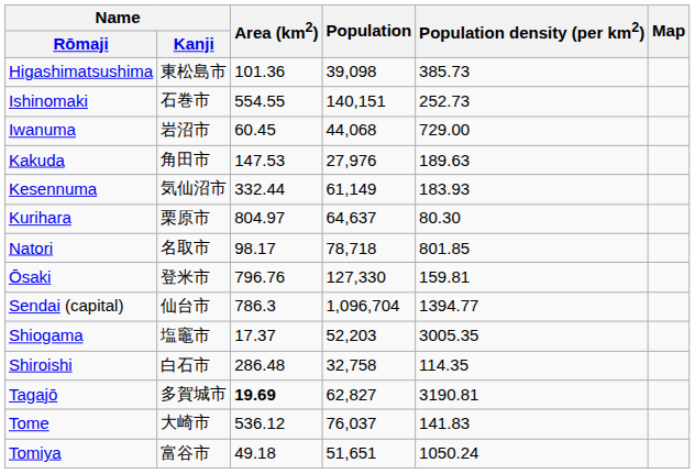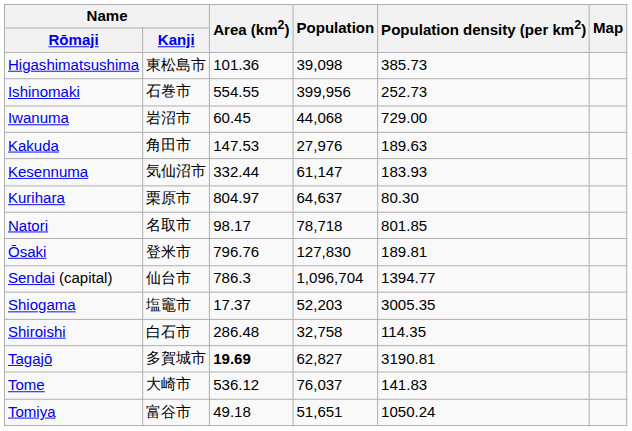 <table class="wikitable sortable">
 <tr>
 <th colspan="2">Name</th>
 <th rowspan="2">Area (km<sup>2</sup>)</th>
 <th rowspan="2">Population</th>
 <th rowspan="2">Population density (per km<sup>2</sup>)</th>
 <th rowspan="2">Map</th>
 </tr>
 <tr>
 <th><a href='#'>Rōmaji</a></th>
 <th><a href='#'>Kanji</a></th>
 </tr>
 <tr>
 <td> <a href='#'>Higashimatsushima</a></td>
 <td>東松島市</td>
 <td>101.36</td>
 <td>39,098</td>
 <td>385.73</td>
 <td></td>
 </tr>
 <tr>
 <td> <a href='#'>Ishinomaki</a></td>
 <td>石巻市</td>
 <td>554.55</td>
-<td>140,151</td>
+<td>399,956</td>
 <td>252.73</td>
 <td></td>
 </tr>
 <tr>
 <td> <a href='#'>Iwanuma</a></td>
 <td>岩沼市</td>
 <td>60.45</td>
 <td>44,068</td>
 <td>729.00</td>
 <td></td>
 </tr>
 <tr>
 <td> <a href='#'>Kakuda</a></td>
 <td>角田市</td>
 <td>147.53</td>
 <td>27,976</td>
 <td>189.63</td>
 <td></td>
 </tr>
 <tr>
 <td> <a href='#'>Kesennuma</a></td>
 <td>気仙沼市</td>
 <td>332.44</td>
-<td>61,149</td>
+<td>61,147</td>
 <td>183.93</td>
 <td></td>
 </tr>
 <tr>
 <td> <a href='#'>Kurihara</a></td>
 <td>栗原市</td>
 <td>804.97</td>
 <td>64,637</td>
 <td>80.30</td>
 <td></td>
 </tr>
 <tr>
 <td> <a href='#'>Natori</a></td>
 <td>名取市</td>
 <td>98.17</td>
 <td>78,718</td>
 <td>801.85</td>
 <td></td>
 </tr>
 <tr>
 <td> <a href='#'>Ōsaki</a></td>
 <td>登米市</td>
 <td>796.76</td>
-<td>127,330</td>
-<td>159.81</td>
+<td>127,830</td>
+<td>189.81</td>
 <td></td>
 </tr>
 <tr>
 <td> <a href='#'>Sendai</a> (capital)</td>
 <td>仙台市</td>
 <td>786.3</td>
 <td>1,096,704</td>
 <td>1394.77</td>
 <td></td>
 </tr>
 <tr>
 <td> <a href='#'>Shiogama</a></td>
 <td>塩竈市</td>
 <td>17.37</td>
 <td>52,203</td>
 <td>3005.35</td>
 <td></td>
 </tr>
 <tr>
 <td> <a href='#'>Shiroishi</a></td>
 <td>白石市</td>
 <td>286.48</td>
 <td>32,758</td>
 <td>114.35</td>
 <td></td>
 </tr>
 <tr>
 <td> <a href='#'>Tagajō</a></td>
 <td>多賀城市</td>
 <td><strong>19.69</strong></td>
 <td>62,827</td>
 <td>3190.81</td>
 <td></td>
 </tr>
 <tr>
 <td> <a href='#'>Tome</a></td>
 <td>大崎市</td>
 <td>536.12</td>
 <td>76,037</td>
 <td>141.83</td>
 <td></td>
 </tr>
 <tr>
 <td> <a href='#'>Tomiya</a></td>
 <td>富谷市</td>
 <td>49.18</td>
 <td>51,651</td>
 <td>1050.24</td>
 <td></td>
 </tr>
 </table>
